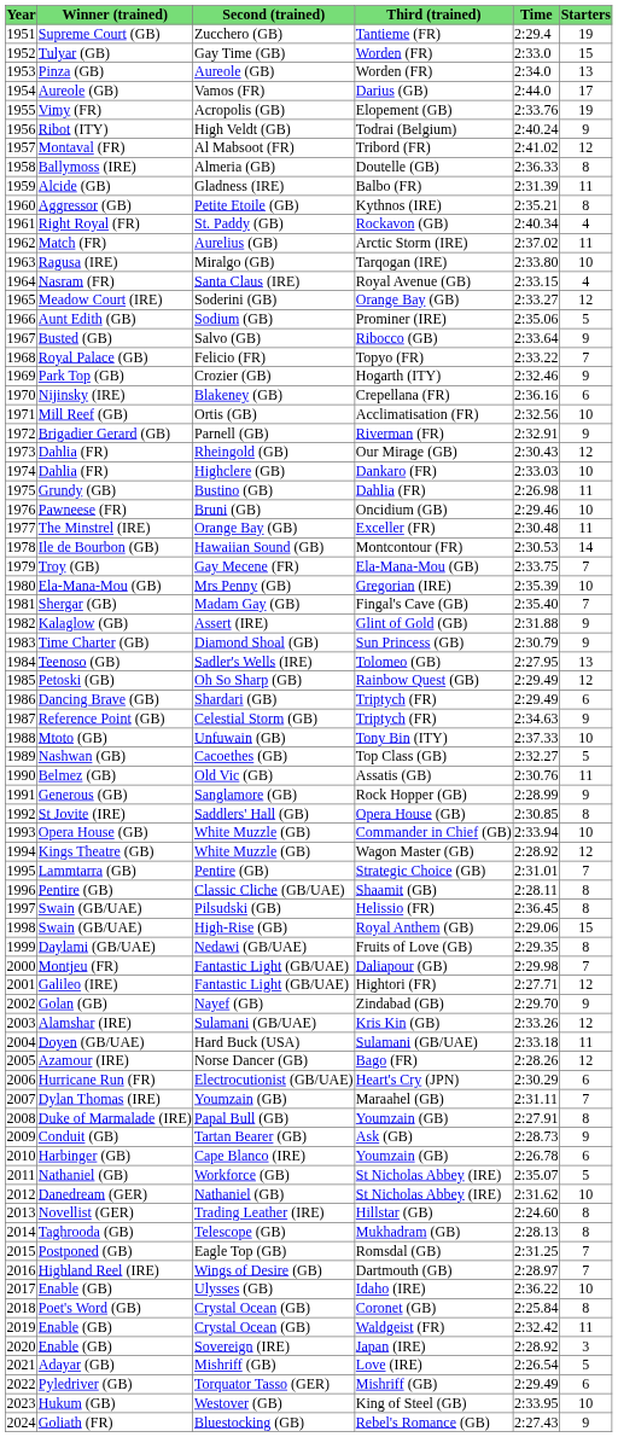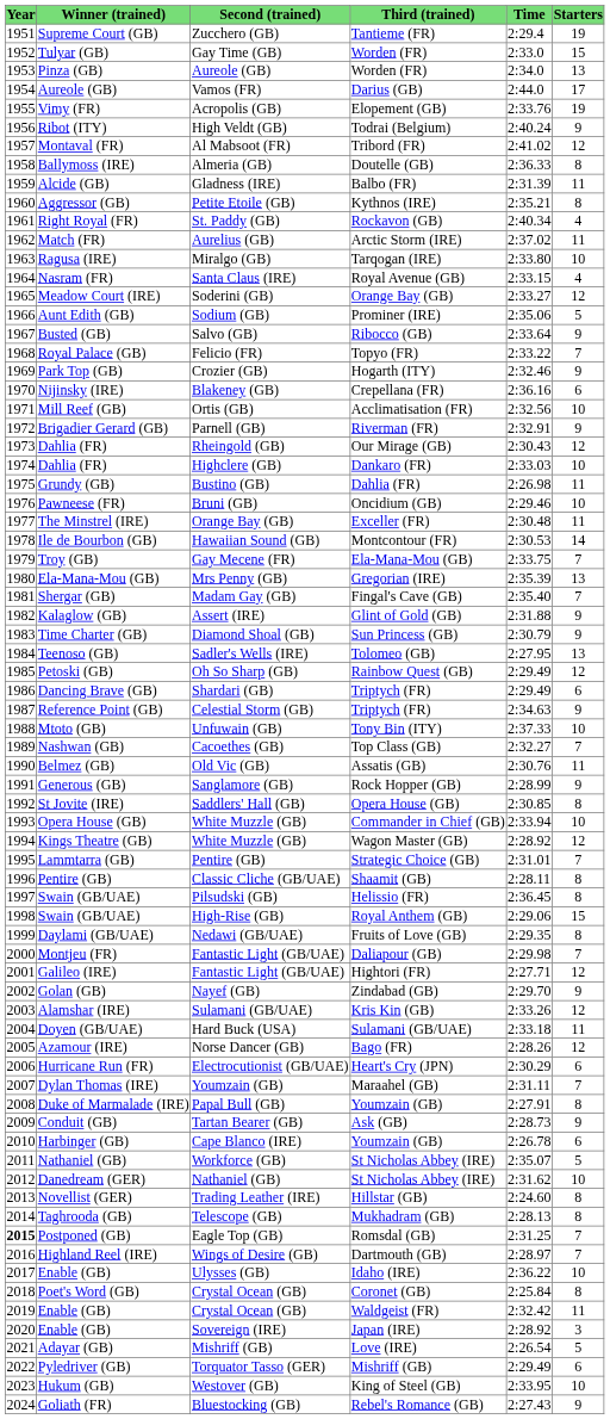 <table class = "sortable" | border="1" cellpadding="1" style="border-collapse: collapse; font-size:100%">
 <tr bgcolor="#77dd77" align="center">
 <th><strong>Year</strong> <br></th>
 <th><strong>Winner</strong> (trained)<br></th>
 <th><strong>Second</strong> (trained)<br></th>
 <th><strong>Third</strong> (trained)<br></th>
 <th><strong>Time</strong> <br></th>
 <th><strong>Starters</strong></th>
 </tr>
 <tr>
 <td align=center>1951</td>
 <td><a href='#'>Supreme Court</a> (GB)</td>
 <td>Zucchero (GB)</td>
 <td><a href='#'>Tantieme</a> (FR)</td>
 <td>2:29.4</td>
 <td align=center>19</td>
 </tr>
 <tr>
 <td align=center>1952</td>
 <td><a href='#'>Tulyar</a> (GB)</td>
 <td>Gay Time (GB)</td>
 <td><a href='#'>Worden</a> (FR)</td>
 <td>2:33.0</td>
 <td align=center>15</td>
 </tr>
 <tr>
 <td align=center>1953</td>
 <td><a href='#'>Pinza</a> (GB)</td>
 <td><a href='#'>Aureole</a> (GB)</td>
 <td>Worden (FR)</td>
 <td>2:34.0</td>
 <td align=center>13</td>
 </tr>
 <tr>
 <td align=center>1954</td>
 <td><a href='#'>Aureole</a> (GB)</td>
 <td>Vamos (FR)</td>
 <td><a href='#'>Darius</a> (GB)</td>
 <td>2:44.0</td>
 <td align=center>17</td>
 </tr>
 <tr>
 <td align=center>1955</td>
 <td><a href='#'>Vimy</a> (FR)</td>
 <td>Acropolis (GB)</td>
 <td>Elopement (GB)</td>
 <td>2:33.76</td>
 <td align=center>19</td>
 </tr>
 <tr>
 <td align=center>1956</td>
 <td><a href='#'>Ribot</a> (ITY)</td>
 <td>High Veldt (GB)</td>
 <td>Todrai (Belgium)</td>
 <td>2:40.24</td>
 <td align=center>9</td>
 </tr>
 <tr>
 <td align=center>1957</td>
 <td><a href='#'>Montaval</a> (FR)</td>
 <td>Al Mabsoot (FR)</td>
 <td>Tribord (FR)</td>
 <td>2:41.02</td>
 <td align=center>12</td>
 </tr>
 <tr>
 <td align=center>1958</td>
 <td><a href='#'>Ballymoss</a> (IRE)</td>
 <td>Almeria (GB)</td>
 <td>Doutelle (GB)</td>
 <td>2:36.33</td>
 <td align=center>8</td>
 </tr>
 <tr>
 <td align=center>1959</td>
 <td><a href='#'>Alcide</a> (GB)</td>
 <td>Gladness (IRE)</td>
 <td>Balbo (FR)</td>
 <td>2:31.39</td>
 <td align=center>11</td>
 </tr>
 <tr>
 <td align=center>1960</td>
 <td><a href='#'>Aggressor</a> (GB)</td>
 <td><a href='#'>Petite Etoile</a> (GB)</td>
 <td>Kythnos (IRE)</td>
 <td>2:35.21</td>
 <td align=center>8</td>
 </tr>
 <tr>
 <td align=center>1961</td>
 <td><a href='#'>Right Royal</a> (FR)</td>
 <td><a href='#'>St. Paddy</a> (GB)</td>
 <td><a href='#'>Rockavon</a> (GB)</td>
 <td>2:40.34</td>
 <td align=center>4</td>
 </tr>
 <tr>
 <td align=center>1962</td>
 <td><a href='#'>Match</a> (FR)</td>
 <td><a href='#'>Aurelius</a> (GB)</td>
 <td>Arctic Storm (IRE)</td>
 <td>2:37.02</td>
 <td align=center>11</td>
 </tr>
 <tr>
 <td align=center>1963</td>
 <td><a href='#'>Ragusa</a> (IRE)</td>
 <td>Miralgo (GB)</td>
 <td>Tarqogan (IRE)</td>
 <td>2:33.80</td>
 <td align=center>10</td>
 </tr>
 <tr>
 <td align=center>1964</td>
 <td><a href='#'>Nasram</a> (FR)</td>
 <td><a href='#'>Santa Claus</a> (IRE)</td>
 <td>Royal Avenue (GB)</td>
 <td>2:33.15</td>
 <td align=center>4</td>
 </tr>
 <tr>
 <td align=center>1965</td>
 <td><a href='#'>Meadow Court</a> (IRE)</td>
 <td>Soderini (GB)</td>
 <td><a href='#'>Orange Bay</a> (GB)</td>
 <td>2:33.27</td>
 <td align=center>12</td>
 </tr>
 <tr>
 <td align=center>1966</td>
 <td><a href='#'>Aunt Edith</a> (GB)</td>
 <td><a href='#'>Sodium</a> (GB)</td>
 <td>Prominer (IRE)</td>
 <td>2:35.06</td>
 <td align=center>5</td>
 </tr>
 <tr>
 <td align=center>1967</td>
 <td><a href='#'>Busted</a> (GB)</td>
 <td>Salvo (GB)</td>
 <td><a href='#'>Ribocco</a> (GB)</td>
 <td>2:33.64</td>
 <td align=center>9</td>
 </tr>
 <tr>
 <td align=center>1968</td>
 <td><a href='#'>Royal Palace</a> (GB)</td>
 <td>Felicio (FR)</td>
 <td>Topyo (FR)</td>
 <td>2:33.22</td>
 <td align=center>7</td>
 </tr>
 <tr>
 <td align=center>1969</td>
 <td><a href='#'>Park Top</a> (GB)</td>
 <td>Crozier (GB)</td>
 <td>Hogarth (ITY)</td>
 <td>2:32.46</td>
 <td align=center>9</td>
 </tr>
 <tr>
 <td align=center>1970</td>
 <td><a href='#'>Nijinsky</a> (IRE)</td>
 <td><a href='#'>Blakeney</a> (GB)</td>
 <td>Crepellana (FR)</td>
 <td>2:36.16</td>
 <td align=center>6</td>
 </tr>
 <tr>
 <td align=center>1971</td>
 <td><a href='#'>Mill Reef</a> (GB)</td>
 <td>Ortis (GB)</td>
 <td>Acclimatisation (FR)</td>
 <td>2:32.56</td>
 <td align=center>10</td>
 </tr>
 <tr>
 <td align=center>1972</td>
 <td><a href='#'>Brigadier Gerard</a> (GB)</td>
 <td>Parnell (GB)</td>
 <td><a href='#'>Riverman</a> (FR)</td>
 <td>2:32.91</td>
 <td align=center>9</td>
 </tr>
 <tr>
 <td align=center>1973</td>
 <td><a href='#'>Dahlia</a> (FR)</td>
 <td><a href='#'>Rheingold</a> (GB)</td>
 <td>Our Mirage (GB)</td>
 <td>2:30.43</td>
 <td align=center>12</td>
 </tr>
 <tr>
 <td align=center>1974</td>
 <td><a href='#'>Dahlia</a> (FR)</td>
 <td><a href='#'>Highclere</a> (GB)</td>
 <td><a href='#'>Dankaro</a> (FR)</td>
 <td>2:33.03</td>
 <td align=center>10</td>
 </tr>
 <tr>
 <td align=center>1975</td>
 <td><a href='#'>Grundy</a> (GB)</td>
 <td><a href='#'>Bustino</a> (GB)</td>
 <td><a href='#'>Dahlia</a> (FR)</td>
 <td>2:26.98</td>
 <td align=center>11</td>
 </tr>
 <tr>
 <td align=center>1976</td>
 <td><a href='#'>Pawneese</a> (FR)</td>
 <td><a href='#'>Bruni</a> (GB)</td>
 <td>Oncidium (GB)</td>
 <td>2:29.46</td>
 <td align=center>10</td>
 </tr>
 <tr>
 <td align=center>1977</td>
 <td><a href='#'>The Minstrel</a> (IRE)</td>
 <td><a href='#'>Orange Bay</a> (GB)</td>
 <td><a href='#'>Exceller</a> (FR)</td>
 <td>2:30.48</td>
 <td align=center>11</td>
 </tr>
 <tr>
 <td align=center>1978</td>
 <td><a href='#'>Ile de Bourbon</a> (GB)</td>
 <td><a href='#'>Hawaiian Sound</a> (GB)</td>
 <td>Montcontour (FR)</td>
 <td>2:30.53</td>
 <td align=center>14</td>
 </tr>
 <tr>
 <td align=center>1979</td>
 <td><a href='#'>Troy</a> (GB)</td>
 <td><a href='#'>Gay Mecene</a> (FR)</td>
 <td><a href='#'>Ela-Mana-Mou</a> (GB)</td>
 <td>2:33.75</td>
 <td align=center>7</td>
 </tr>
 <tr>
 <td align=center>1980</td>
 <td><a href='#'>Ela-Mana-Mou</a> (GB)</td>
 <td><a href='#'>Mrs Penny</a> (GB)</td>
 <td><a href='#'>Gregorian</a> (IRE)</td>
 <td>2:35.39</td>
-<td align=center>10</td>
+<td align=center>13</td>
 </tr>
 <tr>
 <td align=center>1981</td>
 <td><a href='#'>Shergar</a> (GB)</td>
 <td><a href='#'>Madam Gay</a> (GB)</td>
 <td>Fingal's Cave (GB)</td>
 <td>2:35.40</td>
 <td align=center>7</td>
 </tr>
 <tr>
 <td align=center>1982</td>
 <td><a href='#'>Kalaglow</a> (GB)</td>
 <td><a href='#'>Assert</a> (IRE)</td>
 <td><a href='#'>Glint of Gold</a> (GB)</td>
 <td>2:31.88</td>
 <td align=center>9</td>
 </tr>
 <tr>
 <td align=center>1983</td>
 <td><a href='#'>Time Charter</a> (GB)</td>
 <td><a href='#'>Diamond Shoal</a> (GB)</td>
 <td><a href='#'>Sun Princess</a> (GB)</td>
 <td>2:30.79</td>
 <td align=center>9</td>
 </tr>
 <tr>
 <td align=center>1984</td>
 <td><a href='#'>Teenoso</a> (GB)</td>
 <td><a href='#'>Sadler's Wells</a> (IRE)</td>
 <td><a href='#'>Tolomeo</a> (GB)</td>
 <td>2:27.95</td>
 <td align=center>13</td>
 </tr>
 <tr>
 <td align=center>1985</td>
 <td><a href='#'>Petoski</a> (GB)</td>
 <td><a href='#'>Oh So Sharp</a> (GB)</td>
 <td><a href='#'>Rainbow Quest</a> (GB)</td>
 <td>2:29.49</td>
 <td align=center>12</td>
 </tr>
 <tr>
 <td align=center>1986</td>
 <td><a href='#'>Dancing Brave</a> (GB)</td>
 <td><a href='#'>Shardari</a> (GB)</td>
 <td><a href='#'>Triptych</a> (FR)</td>
 <td>2:29.49</td>
 <td align=center>6</td>
 </tr>
 <tr>
 <td align=center>1987</td>
 <td><a href='#'>Reference Point</a> (GB)</td>
 <td><a href='#'>Celestial Storm</a> (GB)</td>
 <td><a href='#'>Triptych</a> (FR)</td>
 <td>2:34.63</td>
 <td align=center>9</td>
 </tr>
 <tr>
 <td align=center>1988</td>
 <td><a href='#'>Mtoto</a> (GB)</td>
 <td><a href='#'>Unfuwain</a> (GB)</td>
 <td><a href='#'>Tony Bin</a> (ITY)</td>
 <td>2:37.33</td>
 <td align=center>10</td>
 </tr>
 <tr>
 <td align=center>1989</td>
 <td><a href='#'>Nashwan</a> (GB)</td>
 <td><a href='#'>Cacoethes</a> (GB)</td>
 <td>Top Class (GB)</td>
 <td>2:32.27</td>
-<td align=center>5</td>
+<td align=center>7</td>
 </tr>
 <tr>
 <td align=center>1990</td>
 <td><a href='#'>Belmez</a> (GB)</td>
 <td><a href='#'>Old Vic</a> (GB)</td>
 <td>Assatis (GB)</td>
 <td>2:30.76</td>
 <td align=center>11</td>
 </tr>
 <tr>
 <td align=center>1991</td>
 <td><a href='#'>Generous</a> (GB)</td>
 <td><a href='#'>Sanglamore</a> (GB)</td>
 <td>Rock Hopper (GB)</td>
 <td>2:28.99</td>
 <td align=center>9</td>
 </tr>
 <tr>
 <td align=center>1992</td>
 <td><a href='#'>St Jovite</a> (IRE)</td>
 <td><a href='#'>Saddlers' Hall</a> (GB)</td>
 <td><a href='#'>Opera House</a> (GB)</td>
 <td>2:30.85</td>
 <td align=center>8</td>
 </tr>
 <tr>
 <td align=center>1993</td>
 <td><a href='#'>Opera House</a> (GB)</td>
 <td><a href='#'>White Muzzle</a> (GB)</td>
 <td><a href='#'>Commander in Chief</a> (GB)</td>
 <td>2:33.94</td>
 <td align=center>10</td>
 </tr>
 <tr>
 <td align=center>1994</td>
 <td><a href='#'>Kings Theatre</a> (GB)</td>
 <td><a href='#'>White Muzzle</a> (GB)</td>
 <td>Wagon Master (GB)</td>
 <td>2:28.92</td>
 <td align=center>12</td>
 </tr>
 <tr>
 <td align=center>1995</td>
 <td><a href='#'>Lammtarra</a> (GB)</td>
 <td><a href='#'>Pentire</a> (GB)</td>
 <td><a href='#'>Strategic Choice</a> (GB)</td>
 <td>2:31.01</td>
 <td align=center>7</td>
 </tr>
 <tr>
 <td align=center>1996</td>
 <td><a href='#'>Pentire</a> (GB)</td>
 <td><a href='#'>Classic Cliche</a> (GB/UAE)</td>
 <td><a href='#'>Shaamit</a> (GB)</td>
 <td>2:28.11</td>
 <td align=center>8</td>
 </tr>
 <tr>
 <td align=center>1997</td>
 <td><a href='#'>Swain</a> (GB/UAE)</td>
 <td><a href='#'>Pilsudski</a> (GB)</td>
 <td><a href='#'>Helissio</a> (FR)</td>
 <td>2:36.45</td>
 <td align=center>8</td>
 </tr>
 <tr>
 <td align=center>1998</td>
 <td><a href='#'>Swain</a> (GB/UAE)</td>
 <td><a href='#'>High-Rise</a> (GB)</td>
 <td><a href='#'>Royal Anthem</a> (GB)</td>
 <td>2:29.06</td>
 <td align=center>15</td>
 </tr>
 <tr>
 <td align=center>1999</td>
 <td><a href='#'>Daylami</a> (GB/UAE)</td>
 <td><a href='#'>Nedawi</a> (GB/UAE)</td>
 <td>Fruits of Love (GB)</td>
 <td>2:29.35</td>
 <td align=center>8</td>
 </tr>
 <tr>
 <td align=center>2000</td>
 <td><a href='#'>Montjeu</a> (FR)</td>
 <td><a href='#'>Fantastic Light</a> (GB/UAE)</td>
 <td><a href='#'>Daliapour</a> (GB)</td>
 <td>2:29.98</td>
 <td align=center>7</td>
 </tr>
 <tr>
 <td align=center>2001</td>
 <td><a href='#'>Galileo</a> (IRE)</td>
 <td><a href='#'>Fantastic Light</a> (GB/UAE)</td>
 <td>Hightori (FR)</td>
 <td>2:27.71</td>
 <td align=center>12</td>
 </tr>
 <tr>
 <td align=center>2002</td>
 <td><a href='#'>Golan</a> (GB)</td>
 <td><a href='#'>Nayef</a> (GB)</td>
 <td>Zindabad (GB)</td>
 <td>2:29.70</td>
 <td align=center>9</td>
 </tr>
 <tr>
 <td align=center>2003</td>
 <td><a href='#'>Alamshar</a> (IRE)</td>
 <td><a href='#'>Sulamani</a> (GB/UAE)</td>
 <td><a href='#'>Kris Kin</a> (GB)</td>
 <td>2:33.26</td>
 <td align=center>12</td>
 </tr>
 <tr>
 <td align=center>2004</td>
 <td><a href='#'>Doyen</a> (GB/UAE)</td>
 <td>Hard Buck (USA)</td>
 <td><a href='#'>Sulamani</a> (GB/UAE)</td>
 <td>2:33.18</td>
 <td align=center>11</td>
 </tr>
 <tr>
 <td align=center>2005</td>
 <td><a href='#'>Azamour</a> (IRE)</td>
 <td>Norse Dancer (GB)</td>
 <td><a href='#'>Bago</a> (FR)</td>
 <td>2:28.26</td>
 <td align=center>12</td>
 </tr>
 <tr>
 <td align=center>2006</td>
 <td><a href='#'>Hurricane Run</a> (FR)</td>
 <td><a href='#'>Electrocutionist</a> (GB/UAE)</td>
 <td><a href='#'>Heart's Cry</a> (JPN)</td>
 <td>2:30.29</td>
 <td align=center>6</td>
 </tr>
 <tr>
 <td align=center>2007</td>
 <td><a href='#'>Dylan Thomas</a> (IRE)</td>
 <td><a href='#'>Youmzain</a> (GB)</td>
 <td>Maraahel (GB)</td>
 <td>2:31.11</td>
 <td align=center>7</td>
 </tr>
 <tr>
 <td align=center>2008</td>
 <td><a href='#'>Duke of Marmalade</a> (IRE)</td>
 <td><a href='#'>Papal Bull</a> (GB)</td>
 <td><a href='#'>Youmzain</a> (GB)</td>
 <td>2:27.91</td>
 <td align=center>8</td>
 </tr>
 <tr>
 <td align=center>2009</td>
 <td><a href='#'>Conduit</a> (GB)</td>
 <td><a href='#'>Tartan Bearer</a> (GB)</td>
 <td><a href='#'>Ask</a> (GB)</td>
 <td>2:28.73</td>
 <td align=center>9</td>
 </tr>
 <tr>
 <td align=center>2010</td>
 <td><a href='#'>Harbinger</a> (GB)</td>
 <td><a href='#'>Cape Blanco</a> (IRE)</td>
 <td><a href='#'>Youmzain</a> (GB)</td>
 <td>2:26.78</td>
 <td align=center>6</td>
 </tr>
 <tr>
 <td align=center>2011</td>
 <td><a href='#'>Nathaniel</a> (GB)</td>
 <td><a href='#'>Workforce</a> (GB)</td>
 <td><a href='#'>St Nicholas Abbey</a> (IRE)</td>
 <td>2:35.07</td>
 <td align=center>5</td>
 </tr>
 <tr>
 <td align=center>2012</td>
 <td><a href='#'>Danedream</a> (GER)</td>
 <td><a href='#'>Nathaniel</a> (GB)</td>
 <td><a href='#'>St Nicholas Abbey</a> (IRE)</td>
 <td>2:31.62</td>
 <td align=center>10</td>
 </tr>
 <tr>
 <td align=center>2013</td>
 <td><a href='#'>Novellist</a> (GER)</td>
 <td><a href='#'>Trading Leather</a> (IRE)</td>
 <td><a href='#'>Hillstar</a> (GB)</td>
 <td>2:24.60</td>
 <td align=center>8</td>
 </tr>
 <tr>
 <td align=center>2014</td>
 <td><a href='#'>Taghrooda</a> (GB)</td>
 <td><a href='#'>Telescope</a> (GB)</td>
 <td><a href='#'>Mukhadram</a> (GB)</td>
 <td>2:28.13</td>
 <td align=center>8</td>
 </tr>
 <tr>
-<td align=center>2015</td>
+<td align=center><strong>2015</strong></td>
 <td><a href='#'>Postponed</a> (GB)</td>
 <td>Eagle Top (GB)</td>
 <td>Romsdal (GB)</td>
 <td>2:31.25</td>
 <td align=center>7</td>
 </tr>
 <tr>
 <td align=center>2016</td>
 <td><a href='#'>Highland Reel</a> (IRE)</td>
 <td><a href='#'>Wings of Desire</a> (GB)</td>
 <td>Dartmouth (GB)</td>
 <td>2:28.97</td>
 <td align=center>7</td>
 </tr>
 <tr>
 <td align=center>2017</td>
 <td><a href='#'>Enable</a> (GB)</td>
 <td><a href='#'>Ulysses</a> (GB)</td>
 <td><a href='#'>Idaho</a> (IRE)</td>
 <td>2:36.22</td>
 <td align=center>10</td>
 </tr>
 <tr>
 <td align=center>2018</td>
 <td><a href='#'>Poet's Word</a> (GB)</td>
 <td><a href='#'>Crystal Ocean</a> (GB)</td>
 <td><a href='#'>Coronet</a> (GB)</td>
 <td>2:25.84</td>
 <td align=center>8</td>
 </tr>
 <tr>
 <td align=center>2019</td>
 <td><a href='#'>Enable</a> (GB)</td>
 <td><a href='#'>Crystal Ocean</a> (GB)</td>
 <td><a href='#'>Waldgeist</a> (FR)</td>
 <td>2:32.42</td>
 <td align=center>11</td>
 </tr>
 <tr>
 <td align=center>2020</td>
 <td><a href='#'>Enable</a> (GB)</td>
 <td><a href='#'>Sovereign</a> (IRE)</td>
 <td><a href='#'>Japan</a> (IRE)</td>
 <td>2:28.92</td>
 <td align=center>3</td>
 </tr>
 <tr>
 <td align=center>2021</td>
 <td><a href='#'>Adayar</a> (GB)</td>
 <td><a href='#'>Mishriff</a> (GB)</td>
 <td><a href='#'>Love</a> (IRE)</td>
 <td>2:26.54</td>
 <td align=center>5</td>
 </tr>
 <tr>
 <td align=center>2022</td>
 <td><a href='#'>Pyledriver</a> (GB)</td>
 <td><a href='#'>Torquator Tasso</a> (GER)</td>
 <td><a href='#'>Mishriff</a> (GB)</td>
 <td>2:29.49</td>
 <td align=center>6</td>
 </tr>
 <tr>
 <td align=center>2023</td>
 <td><a href='#'>Hukum</a> (GB)</td>
 <td><a href='#'>Westover</a> (GB)</td>
 <td>King of Steel (GB)</td>
 <td>2:33.95</td>
 <td align=center>10</td>
 </tr>
 <tr>
 <td align=center>2024</td>
 <td><a href='#'>Goliath</a> (FR)</td>
 <td><a href='#'>Bluestocking</a> (GB)</td>
 <td><a href='#'>Rebel's Romance</a> (GB)</td>
 <td>2:27.43</td>
 <td align=center>9</td>
 </tr>
 </table>
